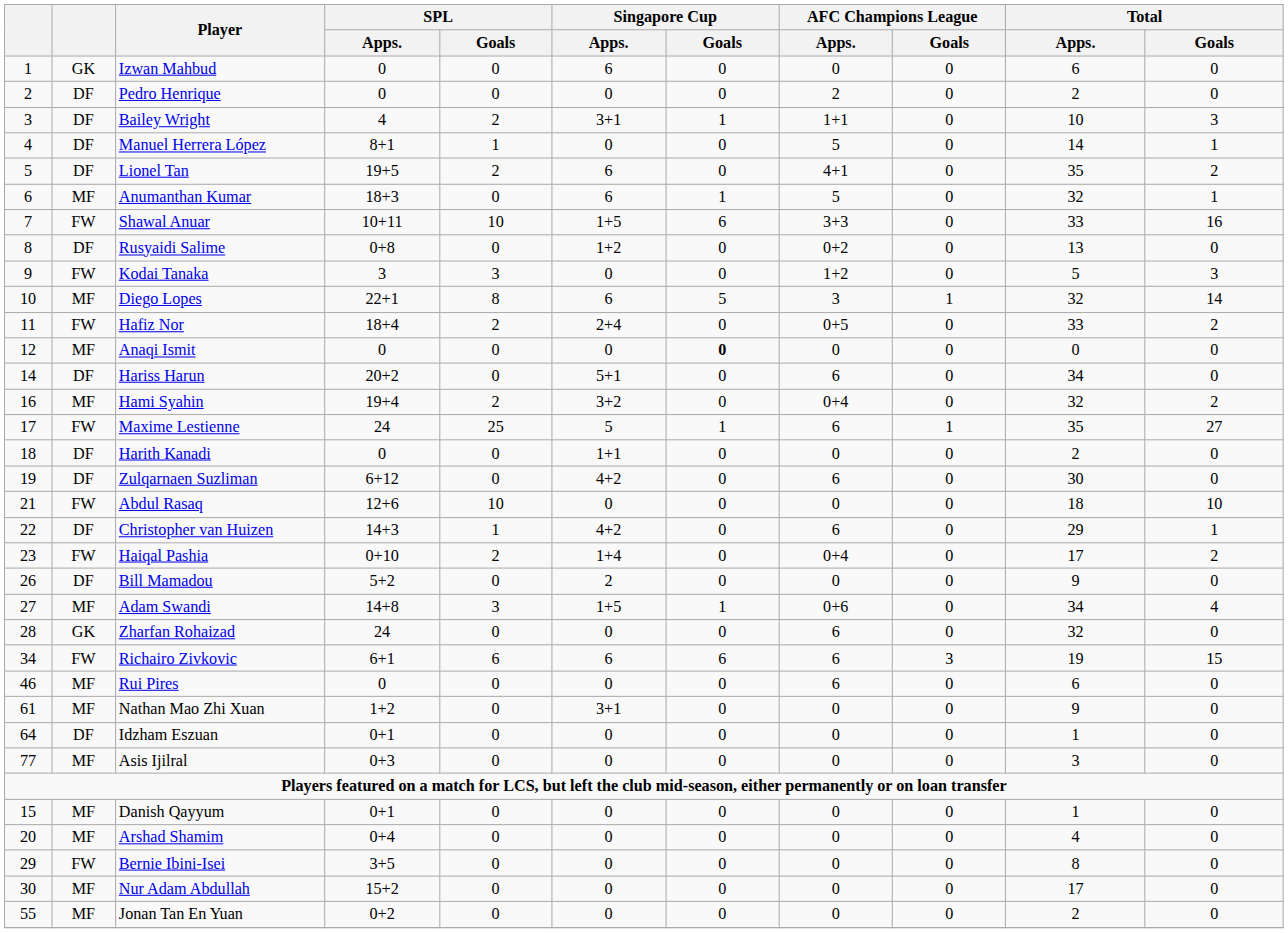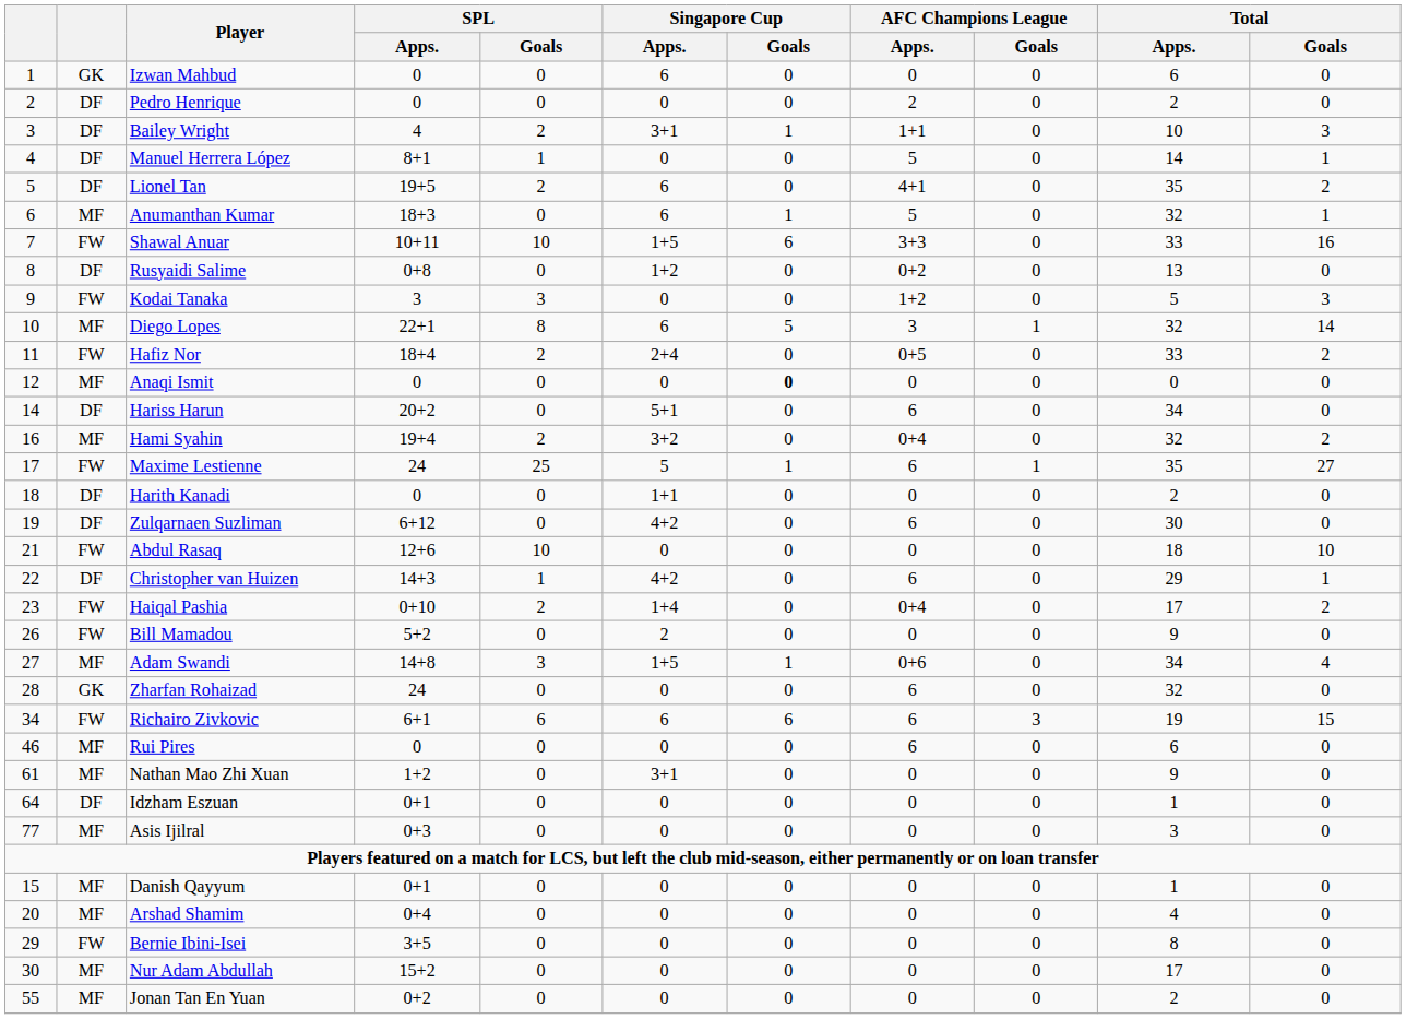 <table class="wikitable" style="text-align:center; font-size:100%; width:80%;">
 <tr>
 <th rowspan=2></th>
 <th rowspan=2></th>
 <th rowspan=2 width="200">Player</th>
 <th colspan=2 width="105">SPL</th>
 <th colspan=2 width="105">Singapore Cup</th>
 <th colspan=2 width="105">AFC Champions League</th>
 <th colspan=2 width="130">Total</th>
 </tr>
 <tr>
 <th>Apps.</th>
 <th> Goals</th>
 <th>Apps.</th>
 <th> Goals</th>
 <th>Apps.</th>
 <th> Goals</th>
 <th>Apps.</th>
 <th> Goals</th>
 </tr>
 <tr>
 <td>1</td>
 <td>GK</td>
 <td align="left"> <a href='#'>Izwan Mahbud</a></td>
 <td>0</td>
 <td>0</td>
 <td>6</td>
 <td>0</td>
 <td>0</td>
 <td>0</td>
 <td>6</td>
 <td>0</td>
 </tr>
 <tr>
 <td>2</td>
 <td>DF</td>
 <td align="left"> <a href='#'>Pedro Henrique</a></td>
 <td>0</td>
 <td>0</td>
 <td>0</td>
 <td>0</td>
 <td>2</td>
 <td>0</td>
 <td>2</td>
 <td>0</td>
 </tr>
 <tr>
 <td>3</td>
 <td>DF</td>
 <td align="left"> <a href='#'>Bailey Wright</a></td>
 <td>4</td>
 <td>2</td>
 <td>3+1</td>
 <td>1</td>
 <td>1+1</td>
 <td>0</td>
 <td>10</td>
 <td>3</td>
 </tr>
 <tr>
 <td>4</td>
 <td>DF</td>
 <td align="left"> <a href='#'>Manuel Herrera López</a></td>
 <td>8+1</td>
 <td>1</td>
 <td>0</td>
 <td>0</td>
 <td>5</td>
 <td>0</td>
 <td>14</td>
 <td>1</td>
 </tr>
 <tr>
 <td>5</td>
 <td>DF</td>
 <td align="left"> <a href='#'>Lionel Tan</a></td>
 <td>19+5</td>
 <td>2</td>
 <td>6</td>
 <td>0</td>
 <td>4+1</td>
 <td>0</td>
 <td>35</td>
 <td>2</td>
 </tr>
 <tr>
 <td>6</td>
 <td>MF</td>
 <td align="left"> <a href='#'>Anumanthan Kumar</a></td>
 <td>18+3</td>
 <td>0</td>
 <td>6</td>
 <td>1</td>
 <td>5</td>
 <td>0</td>
 <td>32</td>
 <td>1</td>
 </tr>
 <tr>
 <td>7</td>
 <td>FW</td>
 <td align="left"> <a href='#'>Shawal Anuar</a></td>
 <td>10+11</td>
 <td>10</td>
 <td>1+5</td>
 <td>6</td>
 <td>3+3</td>
 <td>0</td>
 <td>33</td>
 <td>16</td>
 </tr>
 <tr>
 <td>8</td>
 <td>DF</td>
 <td align="left"> <a href='#'>Rusyaidi Salime</a></td>
 <td>0+8</td>
 <td>0</td>
 <td>1+2</td>
 <td>0</td>
 <td>0+2</td>
 <td>0</td>
 <td>13</td>
 <td>0</td>
 </tr>
 <tr>
 <td>9</td>
 <td>FW</td>
 <td align="left"> <a href='#'>Kodai Tanaka</a></td>
 <td>3</td>
 <td>3</td>
 <td>0</td>
 <td>0</td>
 <td>1+2</td>
 <td>0</td>
 <td>5</td>
 <td>3</td>
 </tr>
 <tr>
 <td>10</td>
 <td>MF</td>
 <td align="left"> <a href='#'>Diego Lopes</a></td>
 <td>22+1</td>
 <td>8</td>
 <td>6</td>
 <td>5</td>
 <td>3</td>
 <td>1</td>
 <td>32</td>
 <td>14</td>
 </tr>
 <tr>
 <td>11</td>
 <td>FW</td>
 <td align="left"> <a href='#'>Hafiz Nor</a></td>
 <td>18+4</td>
 <td>2</td>
 <td>2+4</td>
 <td>0</td>
 <td>0+5</td>
 <td>0</td>
 <td>33</td>
 <td>2</td>
 </tr>
 <tr>
 <td>12</td>
 <td>MF</td>
 <td align="left"> <a href='#'>Anaqi Ismit</a></td>
 <td>0</td>
 <td>0</td>
 <td>0</td>
 <td><strong>0</strong></td>
 <td>0</td>
 <td>0</td>
 <td>0</td>
 <td>0</td>
 </tr>
 <tr>
 <td>14</td>
 <td>DF</td>
 <td align="left"> <a href='#'>Hariss Harun</a></td>
 <td>20+2</td>
 <td>0</td>
 <td>5+1</td>
 <td>0</td>
 <td>6</td>
 <td>0</td>
 <td>34</td>
 <td>0</td>
 </tr>
 <tr>
 <td>16</td>
 <td>MF</td>
 <td align="left"> <a href='#'>Hami Syahin</a></td>
 <td>19+4</td>
 <td>2</td>
 <td>3+2</td>
 <td>0</td>
 <td>0+4</td>
 <td>0</td>
 <td>32</td>
 <td>2</td>
 </tr>
 <tr>
 <td>17</td>
 <td>FW</td>
 <td align="left"> <a href='#'>Maxime Lestienne</a></td>
 <td>24</td>
 <td>25</td>
 <td>5</td>
 <td>1</td>
 <td>6</td>
 <td>1</td>
 <td>35</td>
 <td>27</td>
 </tr>
 <tr>
 <td>18</td>
 <td>DF</td>
 <td align="left"> <a href='#'>Harith Kanadi</a></td>
 <td>0</td>
 <td>0</td>
 <td>1+1</td>
 <td>0</td>
 <td>0</td>
 <td>0</td>
 <td>2</td>
 <td>0</td>
 </tr>
 <tr>
 <td>19</td>
 <td>DF</td>
 <td align="left"> <a href='#'>Zulqarnaen Suzliman</a></td>
 <td>6+12</td>
 <td>0</td>
 <td>4+2</td>
 <td>0</td>
 <td>6</td>
 <td>0</td>
 <td>30</td>
 <td>0</td>
 </tr>
 <tr>
 <td>21</td>
 <td>FW</td>
 <td align="left">  <a href='#'>Abdul Rasaq</a></td>
 <td>12+6</td>
 <td>10</td>
 <td>0</td>
 <td>0</td>
 <td>0</td>
 <td>0</td>
 <td>18</td>
 <td>10</td>
 </tr>
 <tr>
 <td>22</td>
 <td>DF</td>
 <td align="left"> <a href='#'>Christopher van Huizen</a></td>
 <td>14+3</td>
 <td>1</td>
 <td>4+2</td>
 <td>0</td>
 <td>6</td>
 <td>0</td>
 <td>29</td>
 <td>1</td>
 </tr>
 <tr>
 <td>23</td>
 <td>FW</td>
 <td align="left"> <a href='#'>Haiqal Pashia</a></td>
 <td>0+10</td>
 <td>2</td>
 <td>1+4</td>
 <td>0</td>
 <td>0+4</td>
 <td>0</td>
 <td>17</td>
 <td>2</td>
 </tr>
 <tr>
 <td>26</td>
-<td>DF</td>
+<td>FW</td>
 <td align="left"> <a href='#'>Bill Mamadou</a></td>
 <td>5+2</td>
 <td>0</td>
 <td>2</td>
 <td>0</td>
 <td>0</td>
 <td>0</td>
 <td>9</td>
 <td>0</td>
 </tr>
 <tr>
 <td>27</td>
 <td>MF</td>
 <td align="left"> <a href='#'>Adam Swandi</a></td>
 <td>14+8</td>
 <td>3</td>
 <td>1+5</td>
 <td>1</td>
 <td>0+6</td>
 <td>0</td>
 <td>34</td>
 <td>4</td>
 </tr>
 <tr>
 <td>28</td>
 <td>GK</td>
 <td align="left"> <a href='#'>Zharfan Rohaizad</a></td>
 <td>24</td>
 <td>0</td>
 <td>0</td>
 <td>0</td>
 <td>6</td>
 <td>0</td>
 <td>32</td>
 <td>0</td>
 </tr>
 <tr>
 <td>34</td>
 <td>FW</td>
 <td align="left"> <a href='#'>Richairo Zivkovic</a></td>
 <td>6+1</td>
 <td>6</td>
 <td>6</td>
 <td>6</td>
 <td>6</td>
 <td>3</td>
 <td>19</td>
 <td>15</td>
 </tr>
 <tr>
 <td>46</td>
 <td>MF</td>
 <td align="left"> <a href='#'>Rui Pires</a></td>
 <td>0</td>
 <td>0</td>
 <td>0</td>
 <td>0</td>
 <td>6</td>
 <td>0</td>
 <td>6</td>
 <td>0</td>
 </tr>
 <tr>
 <td>61</td>
 <td>MF</td>
 <td align="left"> Nathan Mao Zhi Xuan</td>
 <td>1+2</td>
 <td>0</td>
 <td>3+1</td>
 <td>0</td>
 <td>0</td>
 <td>0</td>
 <td>9</td>
 <td>0</td>
 </tr>
 <tr>
 <td>64</td>
 <td>DF</td>
 <td align="left"> Idzham Eszuan</td>
 <td>0+1</td>
 <td>0</td>
 <td>0</td>
 <td>0</td>
 <td>0</td>
 <td>0</td>
 <td>1</td>
 <td>0</td>
 </tr>
 <tr>
 <td>77</td>
 <td>MF</td>
 <td align="left"> Asis Ijilral</td>
 <td>0+3</td>
 <td>0</td>
 <td>0</td>
 <td>0</td>
 <td>0</td>
 <td>0</td>
 <td>3</td>
 <td>0</td>
 </tr>
 <tr>
 <td colspan="15"><strong>Players featured on a match for LCS, but left the club mid-season, either permanently or on loan transfer</strong></td>
 </tr>
 <tr>
 <td>15</td>
 <td>MF</td>
 <td align="left"> Danish Qayyum</td>
 <td>0+1</td>
 <td>0</td>
 <td>0</td>
 <td>0</td>
 <td>0</td>
 <td>0</td>
 <td>1</td>
 <td>0</td>
 </tr>
 <tr>
 <td>20</td>
 <td>MF</td>
 <td align="left"> <a href='#'>Arshad Shamim</a></td>
 <td>0+4</td>
 <td>0</td>
 <td>0</td>
 <td>0</td>
 <td>0</td>
 <td>0</td>
 <td>4</td>
 <td>0</td>
 </tr>
 <tr>
 <td>29</td>
 <td>FW</td>
 <td align="left">  <a href='#'>Bernie Ibini-Isei</a></td>
 <td>3+5</td>
 <td>0</td>
 <td>0</td>
 <td>0</td>
 <td>0</td>
 <td>0</td>
 <td>8</td>
 <td>0</td>
 </tr>
 <tr>
 <td>30</td>
 <td>MF</td>
 <td align="left"> <a href='#'>Nur Adam Abdullah</a></td>
 <td>15+2</td>
 <td>0</td>
 <td>0</td>
 <td>0</td>
 <td>0</td>
 <td>0</td>
 <td>17</td>
 <td>0</td>
 </tr>
 <tr>
 <td>55</td>
 <td>MF</td>
 <td align="left"> Jonan Tan En Yuan</td>
 <td>0+2</td>
 <td>0</td>
 <td>0</td>
 <td>0</td>
 <td>0</td>
 <td>0</td>
 <td>2</td>
 <td>0</td>
 </tr>
 <tr>
 </tr>
 </table>
